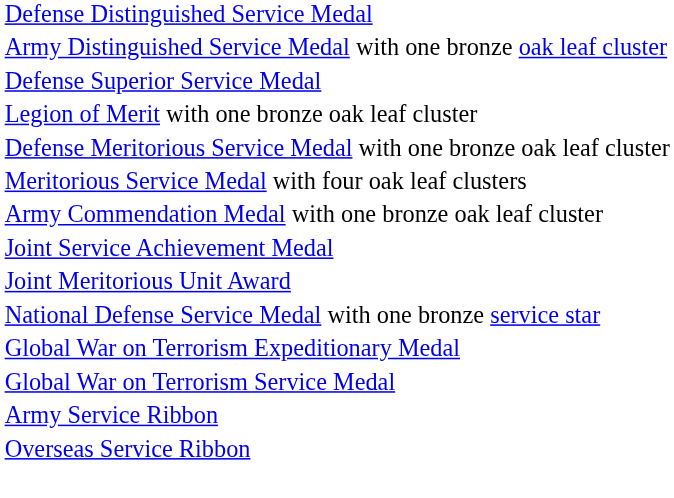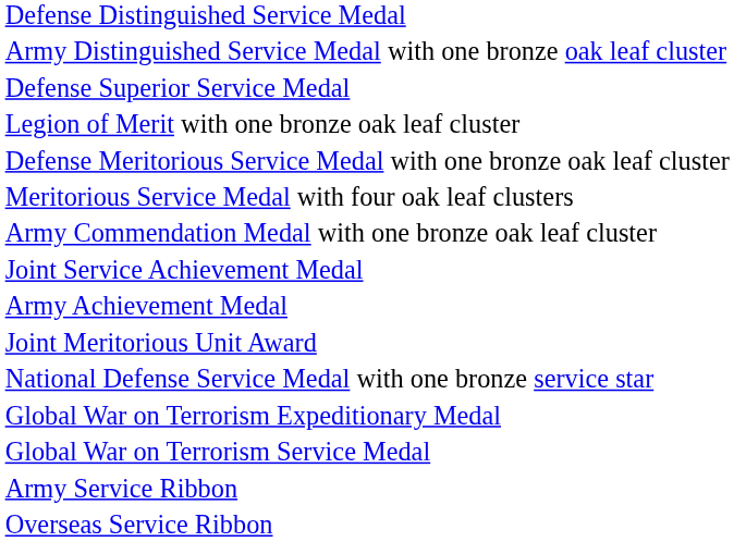 <table>
 <tr>
 <td></td>
 <td><a href='#'>Defense Distinguished Service Medal</a></td>
 </tr>
 <tr>
 <td></td>
 <td><a href='#'>Army Distinguished Service Medal</a> with one bronze <a href='#'>oak leaf cluster</a></td>
 </tr>
 <tr>
 <td></td>
 <td><a href='#'>Defense Superior Service Medal</a></td>
 </tr>
 <tr>
 <td></td>
 <td><a href='#'>Legion of Merit</a> with one bronze oak leaf cluster</td>
 </tr>
 <tr>
 <td></td>
 <td><a href='#'>Defense Meritorious Service Medal</a> with one bronze oak leaf cluster</td>
 </tr>
 <tr>
 <td><span></span><span></span><span></span><span></span></td>
 <td><a href='#'>Meritorious Service Medal</a> with four oak leaf clusters</td>
 </tr>
 <tr>
 <td></td>
 <td><a href='#'>Army Commendation Medal</a> with one bronze oak leaf cluster</td>
 </tr>
 <tr>
 <td></td>
 <td><a href='#'>Joint Service Achievement Medal</a></td>
 </tr>
 <tr>
 <td></td>
+<td><a href='#'>Army Achievement Medal</a></td>
+</tr>
+<tr>
+<td></td>
 <td><a href='#'>Joint Meritorious Unit Award</a></td>
 </tr>
 <tr>
 <td></td>
 <td><a href='#'>National Defense Service Medal</a> with one bronze <a href='#'>service star</a></td>
 </tr>
 <tr>
 <td></td>
 <td><a href='#'>Global War on Terrorism Expeditionary Medal</a></td>
 </tr>
 <tr>
 <td></td>
 <td><a href='#'>Global War on Terrorism Service Medal</a></td>
 </tr>
 <tr>
 <td></td>
 <td><a href='#'>Army Service Ribbon</a></td>
 </tr>
 <tr>
 <td></td>
 <td><a href='#'>Overseas Service Ribbon</a></td>
 </tr>
 </table>
